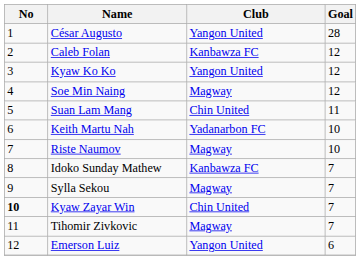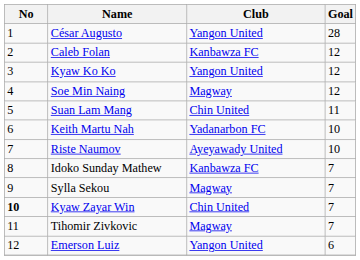 <table class="wikitable">
 <tr>
 <th style="width:50px;">No</th>
 <th style="width:175px;">Name</th>
 <th style="width:175px;">Club</th>
 <th style="width:25px;">Goal</th>
 </tr>
 <tr>
 <td>1</td>
 <td> <a href='#'>César Augusto</a></td>
 <td><a href='#'>Yangon United</a></td>
 <td>28</td>
 </tr>
 <tr>
 <td>2</td>
 <td> <a href='#'>Caleb Folan</a></td>
 <td><a href='#'>Kanbawza FC</a></td>
 <td>12</td>
 </tr>
 <tr>
 <td>3</td>
 <td> <a href='#'>Kyaw Ko Ko</a></td>
 <td><a href='#'>Yangon United</a></td>
 <td>12</td>
 </tr>
 <tr>
 <td>4</td>
 <td> <a href='#'>Soe Min Naing</a></td>
 <td><a href='#'>Magway</a></td>
 <td>12</td>
 </tr>
 <tr>
 <td>5</td>
 <td> <a href='#'>Suan Lam Mang</a></td>
 <td><a href='#'>Chin United</a></td>
 <td>11</td>
 </tr>
 <tr>
 <td>6</td>
 <td> <a href='#'>Keith Martu Nah</a></td>
 <td><a href='#'>Yadanarbon FC</a></td>
 <td>10</td>
 </tr>
 <tr>
 <td>7</td>
 <td> <a href='#'>Riste Naumov</a></td>
-<td><a href='#'>Magway</a></td>
+<td><a href='#'>Ayeyawady United</a></td>
 <td>10</td>
 </tr>
 <tr>
 <td>8</td>
 <td> Idoko Sunday Mathew</td>
 <td><a href='#'>Kanbawza FC</a></td>
 <td>7</td>
 </tr>
 <tr>
 <td>9</td>
 <td> Sylla Sekou</td>
 <td><a href='#'>Magway</a></td>
 <td>7</td>
 </tr>
 <tr>
 <td><strong>10</strong></td>
 <td> <a href='#'>Kyaw Zayar Win</a></td>
 <td><a href='#'>Chin United</a></td>
 <td>7</td>
 </tr>
 <tr>
 <td>11</td>
 <td> Tihomir Zivkovic</td>
 <td><a href='#'>Magway</a></td>
 <td>7</td>
 </tr>
 <tr>
 <td>12</td>
 <td> <a href='#'>Emerson Luiz</a></td>
 <td><a href='#'>Yangon United</a></td>
 <td>6</td>
 </tr>
 <tr>
 </tr>
 </table>
